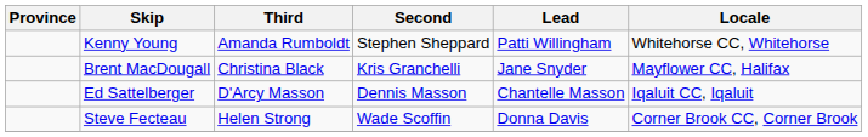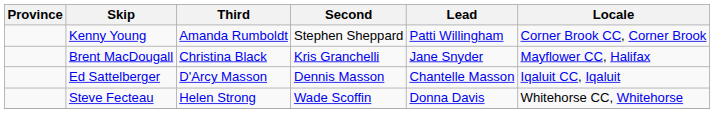 <table class="wikitable">
 <tr>
 <th>Province</th>
 <th>Skip</th>
 <th>Third</th>
 <th>Second</th>
 <th>Lead</th>
 <th>Locale</th>
 </tr>
 <tr>
 <td></td>
 <td><a href='#'>Kenny Young</a></td>
 <td><a href='#'>Amanda Rumboldt</a></td>
 <td>Stephen Sheppard</td>
 <td><a href='#'>Patti Willingham</a></td>
-<td>Whitehorse CC, <a href='#'>Whitehorse</a></td>
+<td><a href='#'>Corner Brook CC</a>, <a href='#'>Corner Brook</a></td>
 </tr>
 <tr>
 <td></td>
 <td><a href='#'>Brent MacDougall</a></td>
 <td><a href='#'>Christina Black</a></td>
 <td><a href='#'>Kris Granchelli</a></td>
 <td><a href='#'>Jane Snyder</a></td>
 <td><a href='#'>Mayflower CC</a>, <a href='#'>Halifax</a></td>
 </tr>
 <tr>
 <td></td>
 <td><a href='#'>Ed Sattelberger</a></td>
 <td><a href='#'>D'Arcy Masson</a></td>
 <td><a href='#'>Dennis Masson</a></td>
 <td><a href='#'>Chantelle Masson</a></td>
 <td><a href='#'>Iqaluit CC</a>, <a href='#'>Iqaluit</a></td>
 </tr>
 <tr>
 <td></td>
 <td><a href='#'>Steve Fecteau</a></td>
 <td><a href='#'>Helen Strong</a></td>
 <td><a href='#'>Wade Scoffin</a></td>
 <td><a href='#'>Donna Davis</a></td>
-<td><a href='#'>Corner Brook CC</a>, <a href='#'>Corner Brook</a></td>
+<td>Whitehorse CC, <a href='#'>Whitehorse</a></td>
 </tr>
 <tr>
 </tr>
 </table>
